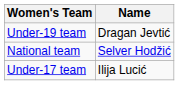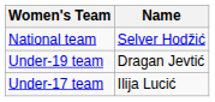 <table class="wikitable">
 <tr>
 <th>Women's Team</th>
 <th>Name</th>
 </tr>
 <tr>
+<td><a href='#'>National team</a></td>
+<td> <a href='#'>Selver Hodžić</a></td>
+</tr>
+<tr>
 <td><a href='#'>Under-19 team</a></td>
 <td> Dragan Jevtić</td>
-</tr>
-<tr>
-<td><a href='#'>National team</a></td>
-<td> <a href='#'>Selver Hodžić</a></td>
 </tr>
 <tr>
 <td><a href='#'>Under-17 team</a></td>
 <td> Ilija Lucić</td>
 </tr>
 </table>
